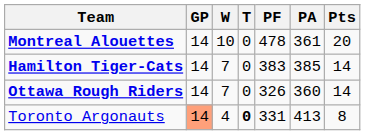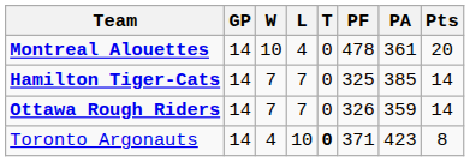 <table class="wikitable">
 <tr>
 <th>Team</th>
 <th>GP</th>
 <th>W</th>
+<th>L</th>
 <th>T</th>
 <th>PF</th>
 <th>PA</th>
 <th>Pts</th>
 </tr>
 <tr align="center">
 <td align="left"><strong><a href='#'>Montreal Alouettes</a></strong></td>
 <td>14</td>
 <td>10</td>
+<td>4</td>
 <td>0</td>
 <td>478</td>
 <td>361</td>
 <td>20</td>
 </tr>
 <tr align="center">
 <td align="left"><strong><a href='#'>Hamilton Tiger-Cats</a></strong></td>
 <td>14</td>
 <td>7</td>
+<td>7</td>
 <td>0</td>
-<td>383</td>
+<td>325</td>
 <td>385</td>
 <td>14</td>
 </tr>
 <tr align="center">
 <td align="left"><strong><a href='#'>Ottawa Rough Riders</a></strong></td>
 <td>14</td>
 <td>7</td>
+<td>7</td>
 <td>0</td>
 <td>326</td>
-<td>360</td>
+<td>359</td>
 <td>14</td>
 </tr>
 <tr align="center">
 <td align="left"><a href='#'>Toronto Argonauts</a></td>
-<td style="background: lightsalmon;">14</td>
+<td>14</td>
 <td>4</td>
+<td>10</td>
 <td><strong>0</strong></td>
-<td>331</td>
-<td>413</td>
+<td>371</td>
+<td>423</td>
 <td>8</td>
 </tr>
 </table>
